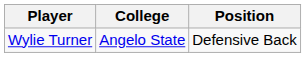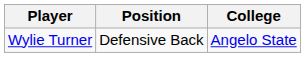 <table class="wikitable">
 <tr>
 <th>Player</th>
+<th>Position</th>
 <th>College</th>
-<th>Position</th>
 </tr>
 <tr>
 <td><a href='#'>Wylie Turner</a></td>
+<td>Defensive Back</td>
 <td><a href='#'>Angelo State</a></td>
-<td>Defensive Back</td>
 </tr>
 </table>
